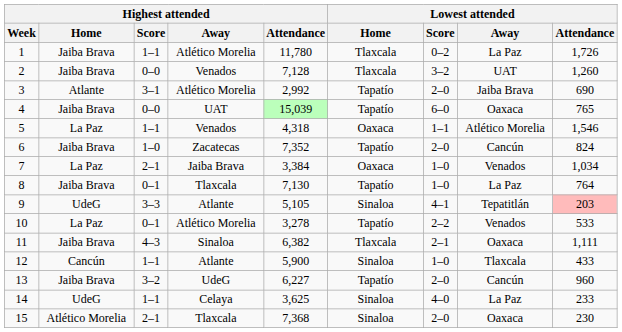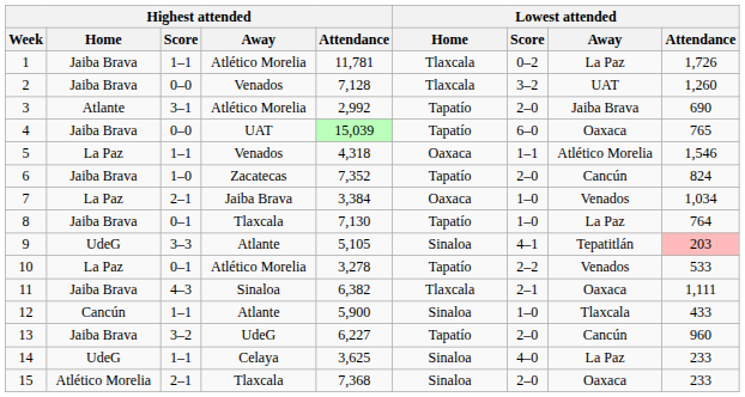 <table class="wikitable" style="text-align:center">
 <tr>
 <th colspan=5>Highest attended</th>
 <th colspan=4>Lowest attended</th>
 </tr>
 <tr>
 <th>Week</th>
 <th class="unsortable" width=120>Home</th>
 <th>Score</th>
 <th class="unsortable" width=120>Away</th>
 <th>Attendance</th>
 <th class="unsortable" width=120>Home</th>
 <th>Score</th>
 <th class="unsortable" width=120>Away</th>
 <th>Attendance</th>
 </tr>
 <tr>
 <td>1</td>
 <td>Jaiba Brava</td>
 <td>1–1</td>
 <td>Atlético Morelia</td>
-<td>11,780</td>
+<td>11,781</td>
 <td>Tlaxcala</td>
 <td>0–2</td>
 <td>La Paz</td>
 <td>1,726</td>
 </tr>
 <tr>
 <td>2</td>
 <td>Jaiba Brava</td>
 <td>0–0</td>
 <td>Venados</td>
 <td>7,128</td>
 <td>Tlaxcala</td>
 <td>3–2</td>
 <td>UAT</td>
 <td>1,260</td>
 </tr>
 <tr>
 <td>3</td>
 <td>Atlante</td>
 <td>3–1</td>
 <td>Atlético Morelia</td>
 <td>2,992</td>
 <td>Tapatío</td>
 <td>2–0</td>
 <td>Jaiba Brava</td>
 <td>690</td>
 </tr>
 <tr>
 <td>4</td>
 <td>Jaiba Brava</td>
 <td>0–0</td>
 <td>UAT</td>
 <td bgcolor=BBFFBB>15,039</td>
 <td>Tapatío</td>
 <td>6–0</td>
 <td>Oaxaca</td>
 <td>765</td>
 </tr>
 <tr>
 <td>5</td>
 <td>La Paz</td>
 <td>1–1</td>
 <td>Venados</td>
 <td>4,318</td>
 <td>Oaxaca</td>
 <td>1–1</td>
 <td>Atlético Morelia</td>
 <td>1,546</td>
 </tr>
 <tr>
 <td>6</td>
 <td>Jaiba Brava</td>
 <td>1–0</td>
 <td>Zacatecas</td>
 <td>7,352</td>
 <td>Tapatío</td>
 <td>2–0</td>
 <td>Cancún</td>
 <td>824</td>
 </tr>
 <tr>
 <td>7</td>
 <td>La Paz</td>
 <td>2–1</td>
 <td>Jaiba Brava</td>
 <td>3,384</td>
 <td>Oaxaca</td>
 <td>1–0</td>
 <td>Venados</td>
 <td>1,034</td>
 </tr>
 <tr>
 <td>8</td>
 <td>Jaiba Brava</td>
 <td>0–1</td>
 <td>Tlaxcala</td>
 <td>7,130</td>
 <td>Tapatío</td>
 <td>1–0</td>
 <td>La Paz</td>
 <td>764</td>
 </tr>
 <tr>
 <td>9</td>
 <td>UdeG</td>
 <td>3–3</td>
 <td>Atlante</td>
 <td>5,105</td>
 <td>Sinaloa</td>
 <td>4–1</td>
 <td>Tepatitlán</td>
 <td bgcolor=FFBBBB>203</td>
 </tr>
 <tr>
 <td>10</td>
 <td>La Paz</td>
 <td>0–1</td>
 <td>Atlético Morelia</td>
 <td>3,278</td>
 <td>Tapatío</td>
 <td>2–2</td>
 <td>Venados</td>
 <td>533</td>
 </tr>
 <tr>
 <td>11</td>
 <td>Jaiba Brava</td>
 <td>4–3</td>
 <td>Sinaloa</td>
 <td>6,382</td>
 <td>Tlaxcala</td>
 <td>2–1</td>
 <td>Oaxaca</td>
 <td>1,111</td>
 </tr>
 <tr>
 <td>12</td>
 <td>Cancún</td>
 <td>1–1</td>
 <td>Atlante</td>
 <td>5,900</td>
 <td>Sinaloa</td>
 <td>1–0</td>
 <td>Tlaxcala</td>
 <td>433</td>
 </tr>
 <tr>
 <td>13</td>
 <td>Jaiba Brava</td>
 <td>3–2</td>
 <td>UdeG</td>
 <td>6,227</td>
 <td>Tapatío</td>
 <td>2–0</td>
 <td>Cancún</td>
 <td>960</td>
 </tr>
 <tr>
 <td>14</td>
 <td>UdeG</td>
 <td>1–1</td>
 <td>Celaya</td>
 <td>3,625</td>
 <td>Sinaloa</td>
 <td>4–0</td>
 <td>La Paz</td>
 <td>233</td>
 </tr>
 <tr>
 <td>15</td>
 <td>Atlético Morelia</td>
 <td>2–1</td>
 <td>Tlaxcala</td>
 <td>7,368</td>
 <td>Sinaloa</td>
 <td>2–0</td>
 <td>Oaxaca</td>
-<td>230</td>
+<td>233</td>
 </tr>
 </table>
